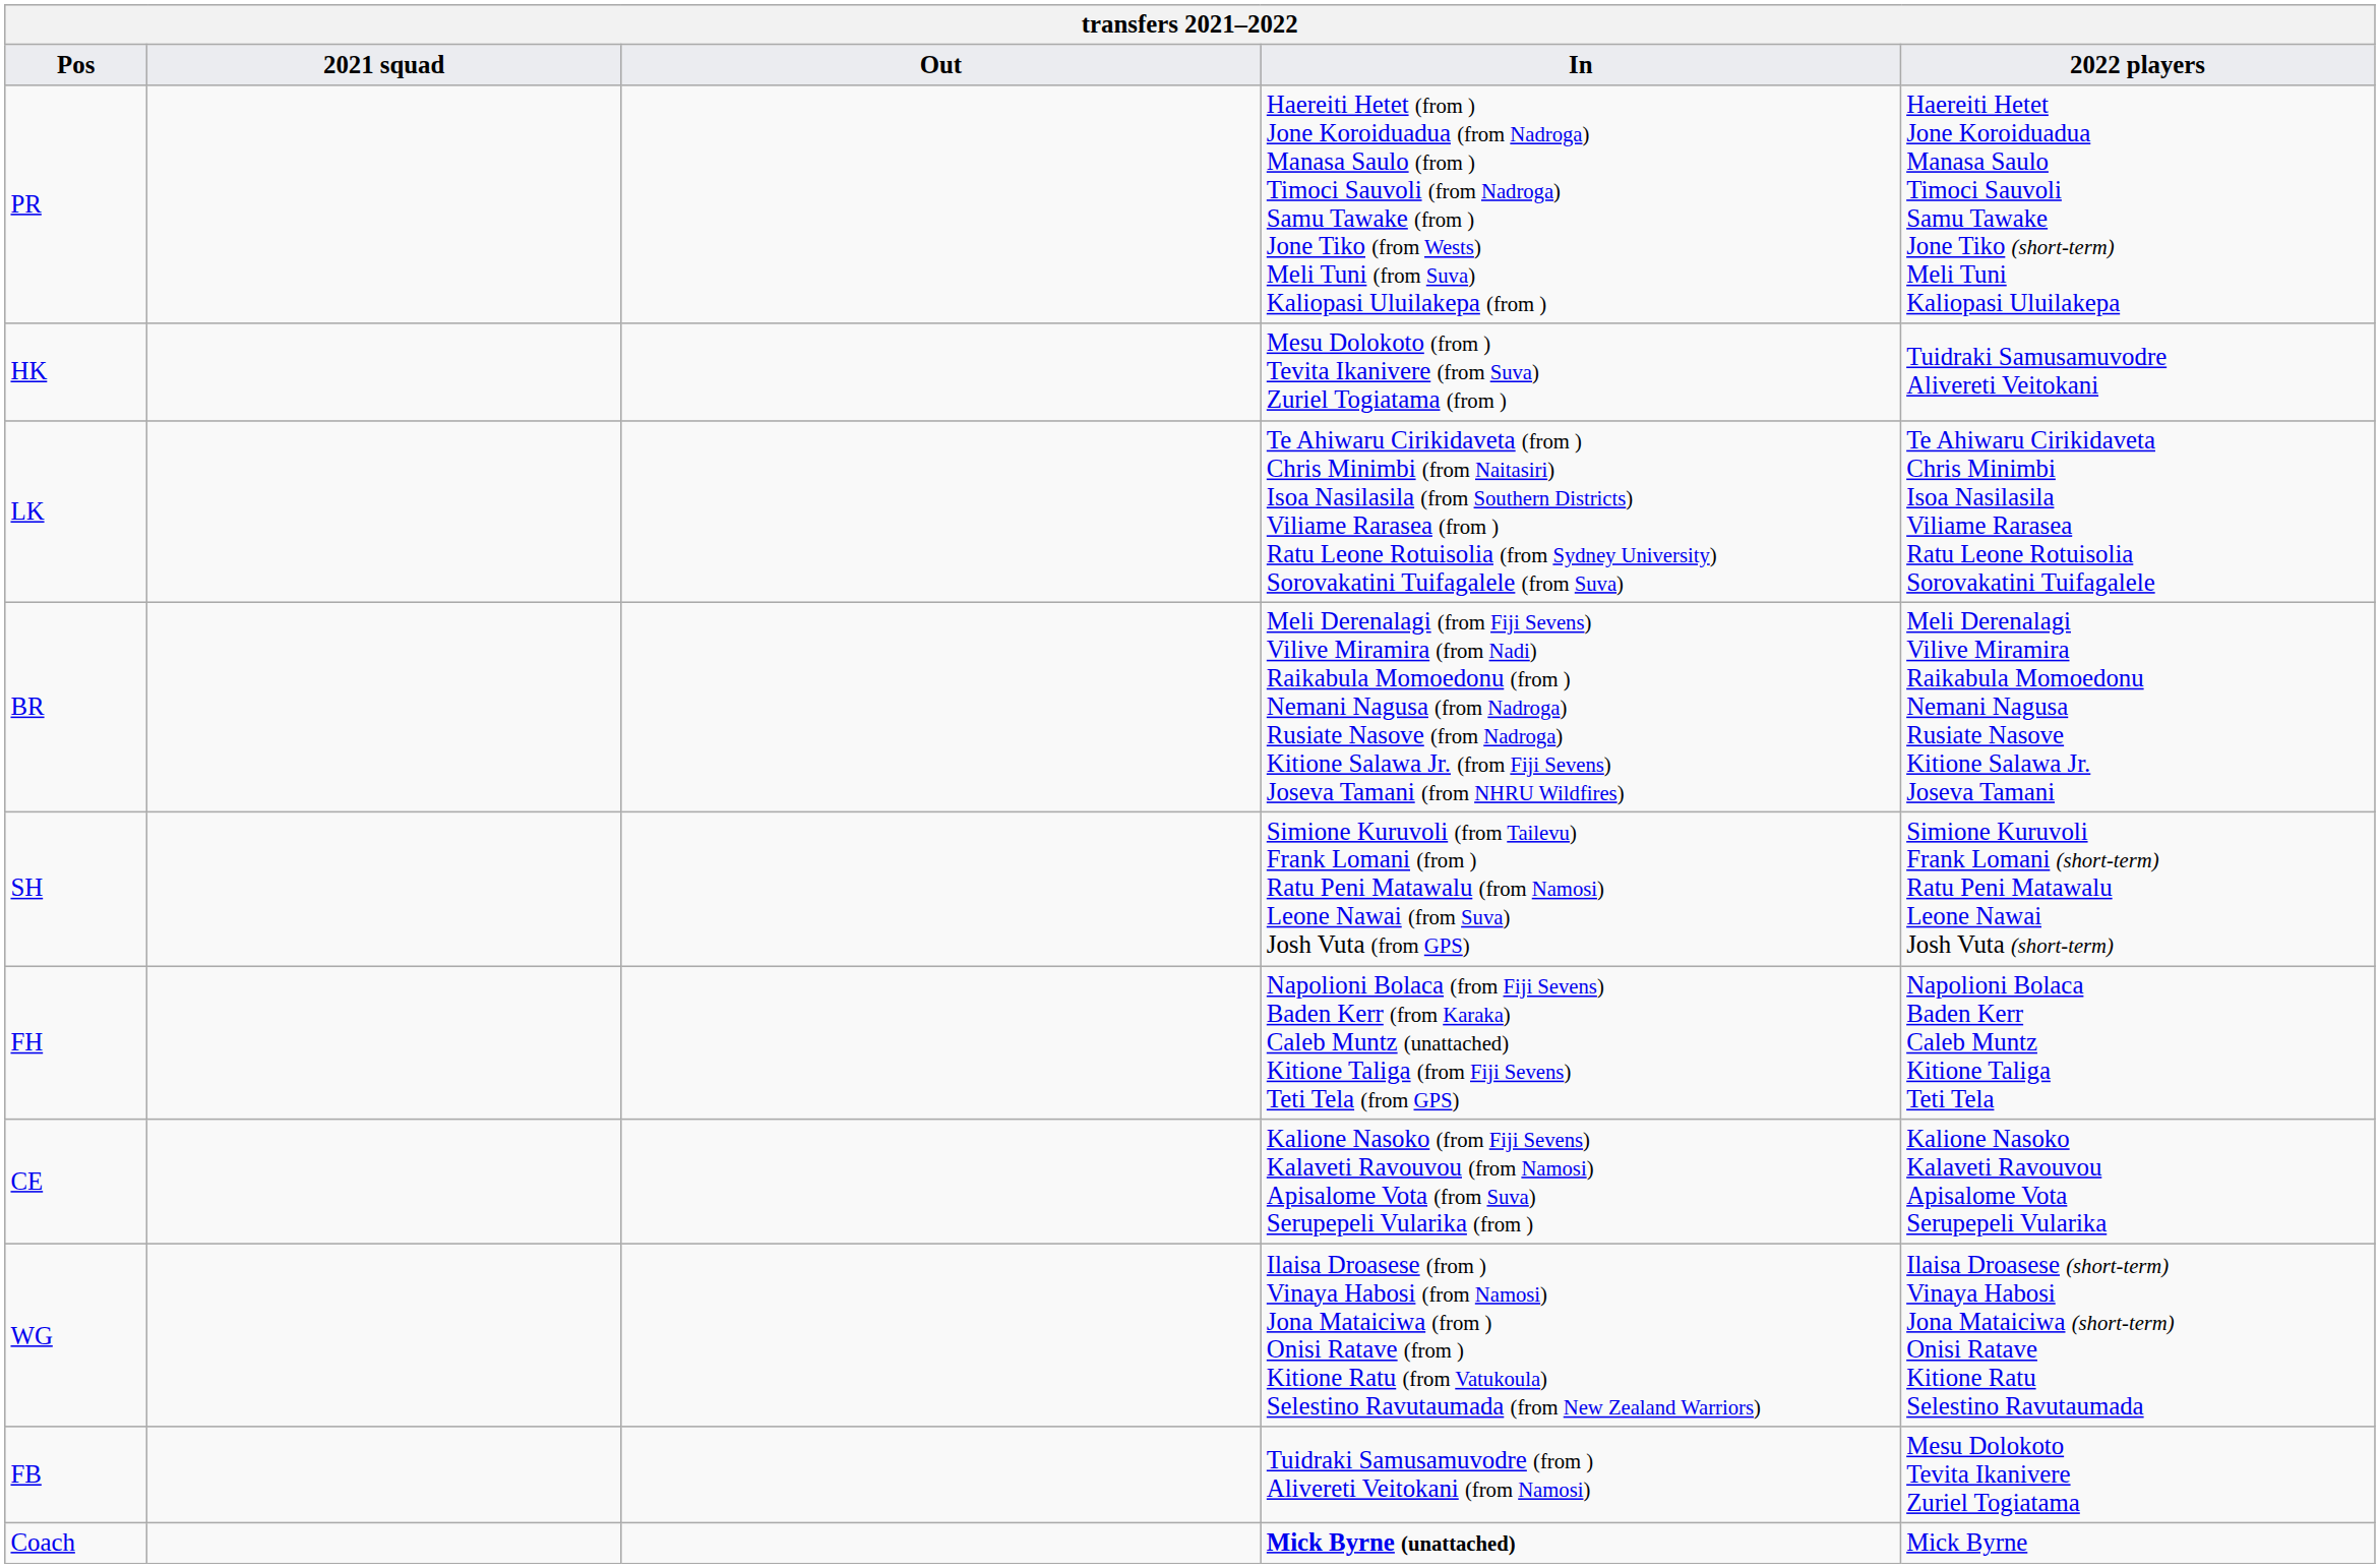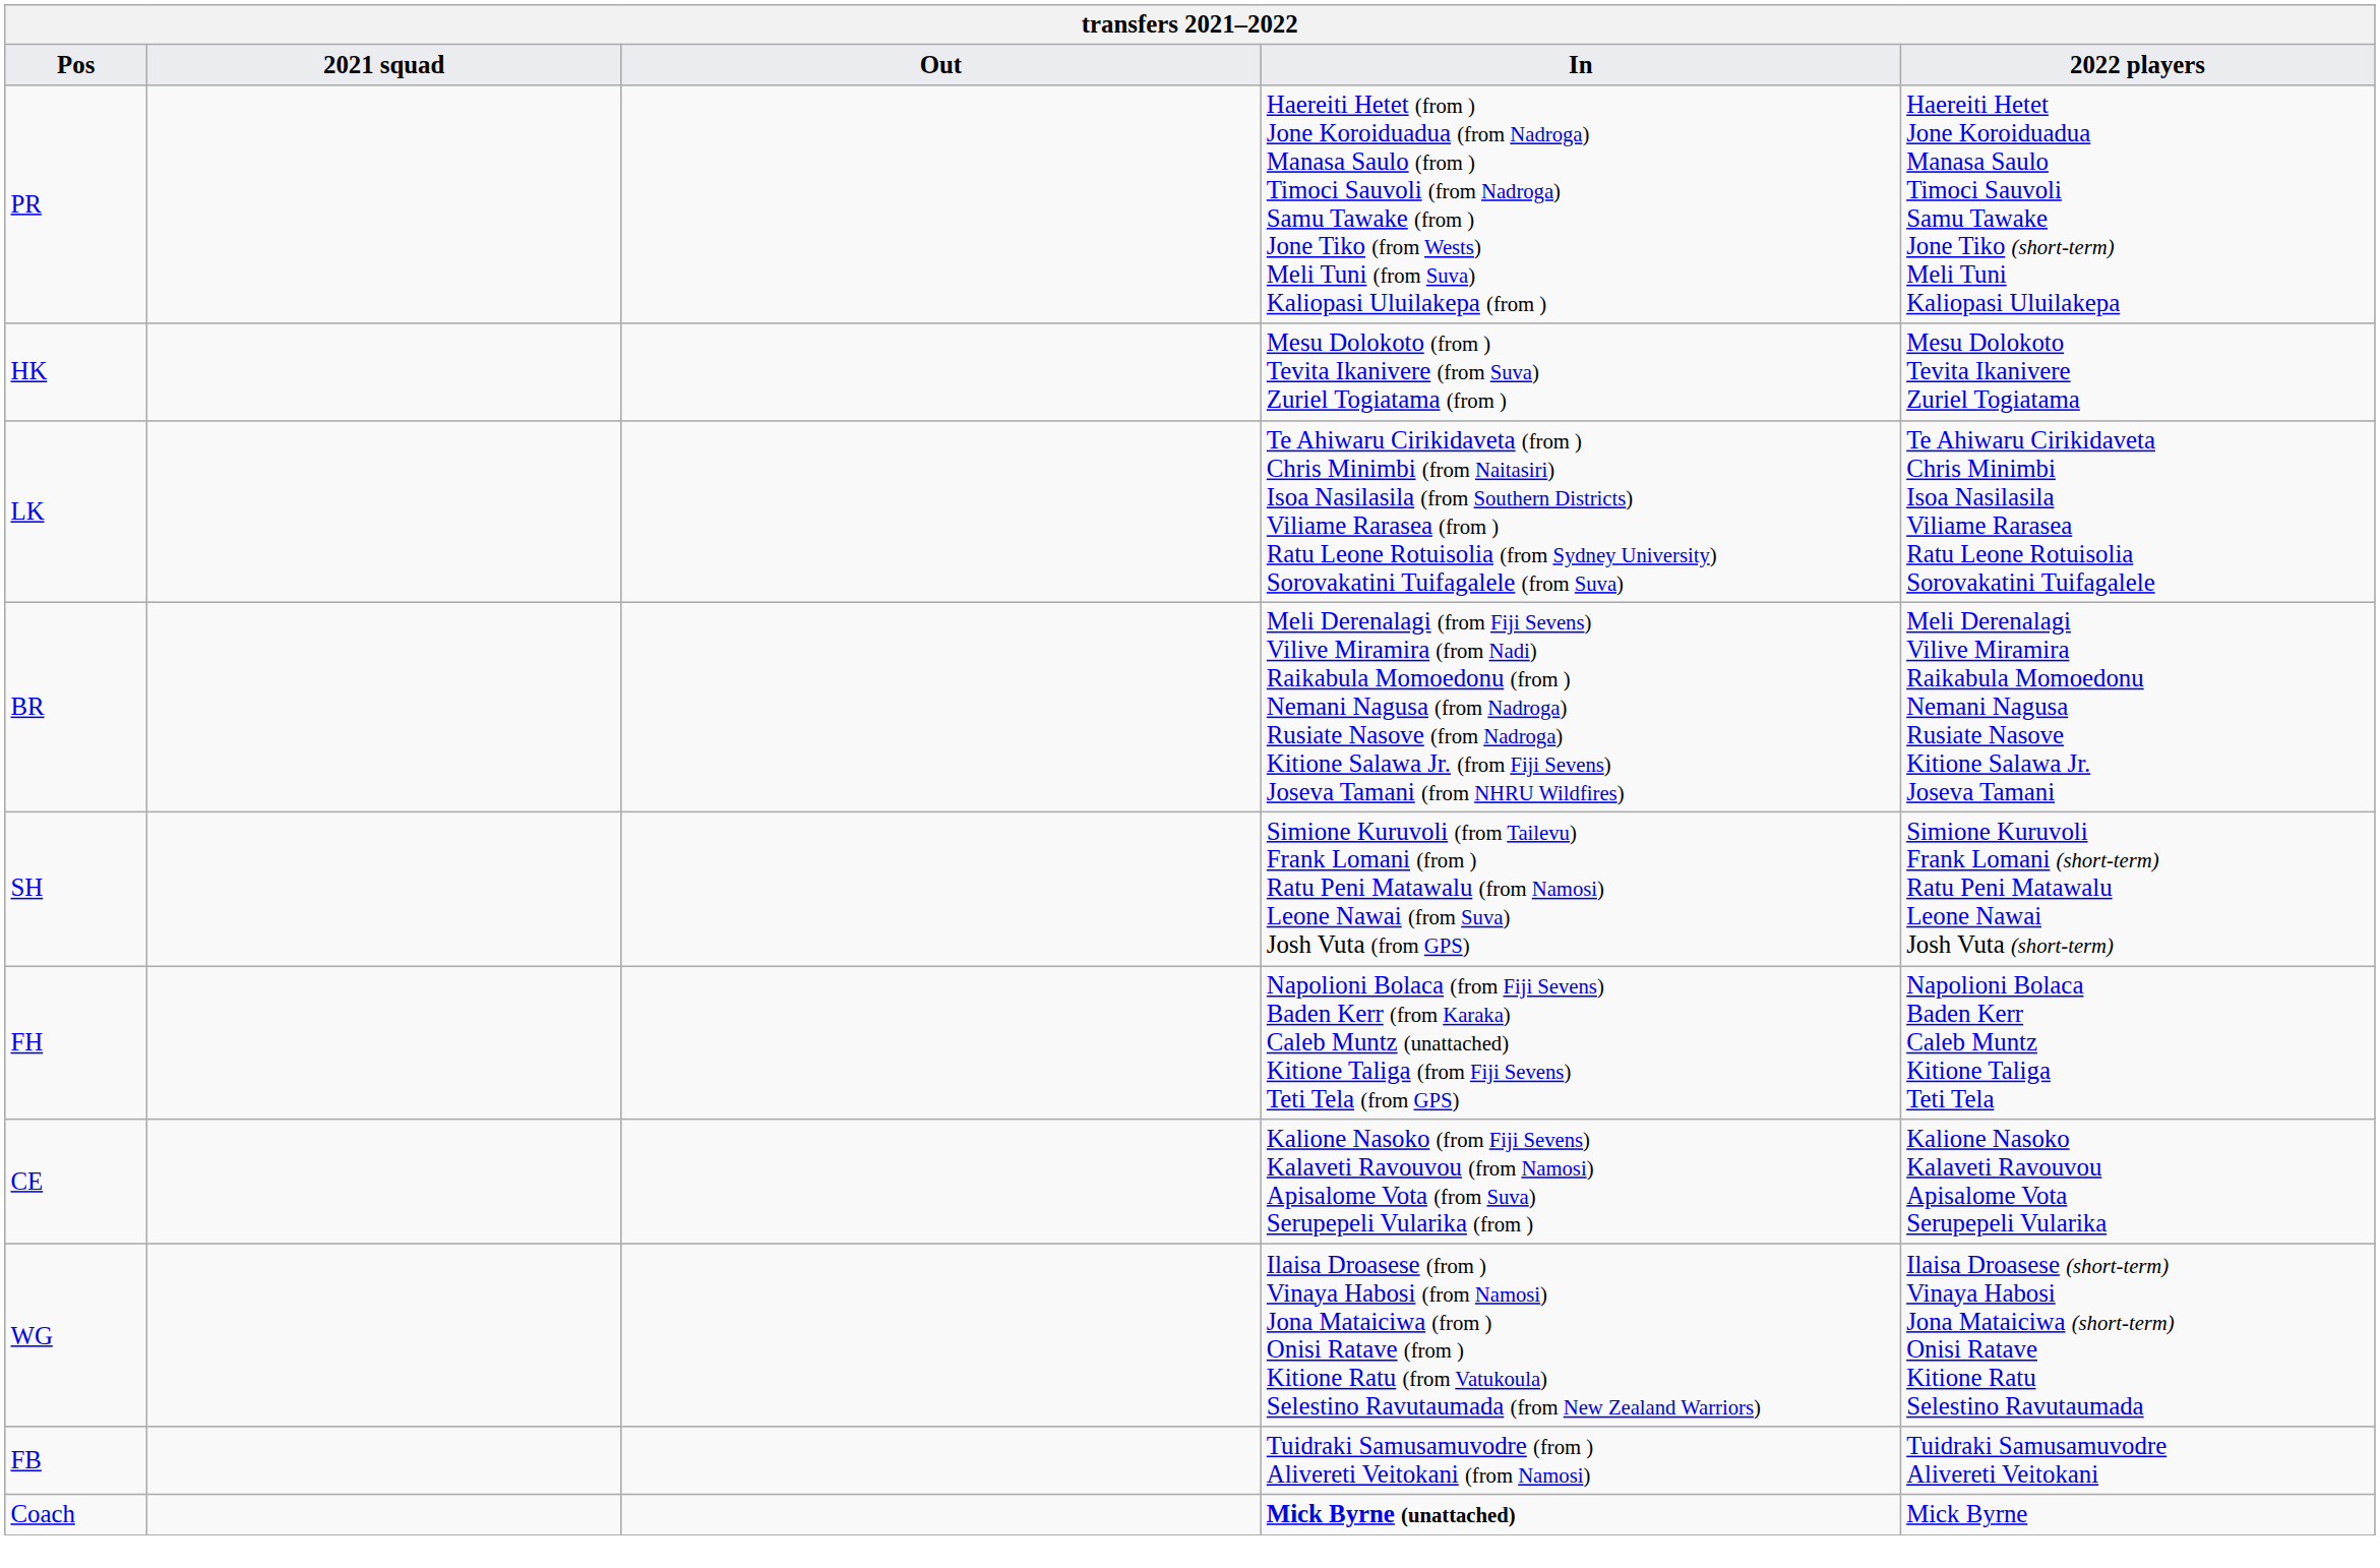 <table class="wikitable" style="text-align: left; width:95%">
 <tr>
 <th colspan="100%"> transfers 2021–2022</th>
 </tr>
 <tr>
 <th style="background:#ebecf0; width:6%;">Pos</th>
 <th style="background:#ebecf0; width:20%;">2021 squad</th>
 <th style="background:#ebecf0; width:27%;">Out</th>
 <th style="background:#ebecf0; width:27%;">In</th>
 <th style="background:#ebecf0; width:20%;">2022 players</th>
 </tr>
 <tr>
 <td><a href='#'>PR</a></td>
 <td> </td>
 <td> </td>
 <td>  <a href='#'>Haereiti Hetet</a> <small>(from )</small> <br>  <a href='#'>Jone Koroiduadua</a> <small>(from <a href='#'>Nadroga</a>)</small> <br>  <a href='#'>Manasa Saulo</a> <small>(from )</small> <br>  <a href='#'>Timoci Sauvoli</a> <small>(from <a href='#'>Nadroga</a>)</small> <br>  <a href='#'>Samu Tawake</a> <small>(from )</small> <br>  <a href='#'>Jone Tiko</a> <small>(from  <a href='#'>Wests</a>)</small> <br>  <a href='#'>Meli Tuni</a> <small>(from <a href='#'>Suva</a>)</small> <br>  <a href='#'>Kaliopasi Uluilakepa</a> <small>(from )</small></td>
 <td> <a href='#'>Haereiti Hetet</a> <br> <a href='#'>Jone Koroiduadua</a> <br> <a href='#'>Manasa Saulo</a> <br> <a href='#'>Timoci Sauvoli</a> <br> <a href='#'>Samu Tawake</a> <br> <a href='#'>Jone Tiko</a> <small><em>(short-term)</em></small> <br> <a href='#'>Meli Tuni</a> <br> <a href='#'>Kaliopasi Uluilakepa</a></td>
 </tr>
 <tr>
 <td><a href='#'>HK</a></td>
 <td> </td>
 <td> </td>
 <td>  <a href='#'>Mesu Dolokoto</a> <small>(from )</small> <br>  <a href='#'>Tevita Ikanivere</a> <small>(from <a href='#'>Suva</a>)</small> <br>  <a href='#'>Zuriel Togiatama</a> <small>(from )</small></td>
-<td> <a href='#'>Tuidraki Samusamuvodre</a> <br> <a href='#'>Alivereti Veitokani</a></td>
+<td> <a href='#'>Mesu Dolokoto</a> <br> <a href='#'>Tevita Ikanivere</a> <br> <a href='#'>Zuriel Togiatama</a></td>
 </tr>
 <tr>
 <td><a href='#'>LK</a></td>
 <td> </td>
 <td> </td>
 <td>  <a href='#'>Te Ahiwaru Cirikidaveta</a> <small>(from )</small> <br>  <a href='#'>Chris Minimbi</a> <small>(from <a href='#'>Naitasiri</a>)</small> <br>  <a href='#'>Isoa Nasilasila</a> <small>(from  <a href='#'>Southern Districts</a>)</small> <br>  <a href='#'>Viliame Rarasea</a> <small>(from )</small> <br>  <a href='#'>Ratu Leone Rotuisolia</a> <small>(from  <a href='#'>Sydney University</a>)</small> <br>  <a href='#'>Sorovakatini Tuifagalele</a> <small>(from <a href='#'>Suva</a>)</small></td>
 <td> <a href='#'>Te Ahiwaru Cirikidaveta</a> <br> <a href='#'>Chris Minimbi</a> <br> <a href='#'>Isoa Nasilasila</a> <br> <a href='#'>Viliame Rarasea</a> <br> <a href='#'>Ratu Leone Rotuisolia</a> <br> <a href='#'>Sorovakatini Tuifagalele</a></td>
 </tr>
 <tr>
 <td><a href='#'>BR</a></td>
 <td> </td>
 <td> </td>
 <td>  <a href='#'>Meli Derenalagi</a> <small>(from <a href='#'>Fiji Sevens</a>)</small> <br>  <a href='#'>Vilive Miramira</a> <small>(from <a href='#'>Nadi</a>)</small> <br>  <a href='#'>Raikabula Momoedonu</a> <small>(from )</small> <br>  <a href='#'>Nemani Nagusa</a> <small>(from <a href='#'>Nadroga</a>)</small> <br>  <a href='#'>Rusiate Nasove</a> <small>(from <a href='#'>Nadroga</a>)</small> <br>  <a href='#'>Kitione Salawa Jr.</a> <small>(from <a href='#'>Fiji Sevens</a>)</small> <br>  <a href='#'>Joseva Tamani</a> <small>(from  <a href='#'>NHRU Wildfires</a>)</small></td>
 <td> <a href='#'>Meli Derenalagi</a> <br> <a href='#'>Vilive Miramira</a> <br> <a href='#'>Raikabula Momoedonu</a> <br> <a href='#'>Nemani Nagusa</a> <br> <a href='#'>Rusiate Nasove</a> <br> <a href='#'>Kitione Salawa Jr.</a> <br> <a href='#'>Joseva Tamani</a></td>
 </tr>
 <tr>
 <td><a href='#'>SH</a></td>
 <td> </td>
 <td> </td>
 <td>  <a href='#'>Simione Kuruvoli</a> <small>(from <a href='#'>Tailevu</a>)</small> <br>  <a href='#'>Frank Lomani</a> <small>(from )</small> <br>  <a href='#'>Ratu Peni Matawalu</a> <small>(from <a href='#'>Namosi</a>)</small> <br>  <a href='#'>Leone Nawai</a> <small>(from <a href='#'>Suva</a>)</small> <br>  Josh Vuta <small>(from  <a href='#'>GPS</a>)</small></td>
 <td> <a href='#'>Simione Kuruvoli</a> <br> <a href='#'>Frank Lomani</a> <small><em>(short-term)</em></small> <br> <a href='#'>Ratu Peni Matawalu</a> <br> <a href='#'>Leone Nawai</a> <br> Josh Vuta <small><em>(short-term)</em></small></td>
 </tr>
 <tr>
 <td><a href='#'>FH</a></td>
 <td> </td>
 <td> </td>
 <td>  <a href='#'>Napolioni Bolaca</a> <small>(from <a href='#'>Fiji Sevens</a>)</small> <br>  <a href='#'>Baden Kerr</a> <small>(from  <a href='#'>Karaka</a>)</small> <br>  <a href='#'>Caleb Muntz</a> <small>(unattached)</small> <br>  <a href='#'>Kitione Taliga</a> <small>(from <a href='#'>Fiji Sevens</a>)</small> <br>  <a href='#'>Teti Tela</a> <small>(from  <a href='#'>GPS</a>)</small></td>
 <td> <a href='#'>Napolioni Bolaca</a> <br> <a href='#'>Baden Kerr</a> <br> <a href='#'>Caleb Muntz</a> <br> <a href='#'>Kitione Taliga</a> <br> <a href='#'>Teti Tela</a></td>
 </tr>
 <tr>
 <td><a href='#'>CE</a></td>
 <td> </td>
 <td> </td>
 <td>  <a href='#'>Kalione Nasoko</a> <small>(from <a href='#'>Fiji Sevens</a>)</small> <br>  <a href='#'>Kalaveti Ravouvou</a> <small>(from <a href='#'>Namosi</a>)</small> <br>  <a href='#'>Apisalome Vota</a> <small>(from <a href='#'>Suva</a>)</small> <br>  <a href='#'>Serupepeli Vularika</a> <small>(from )</small></td>
 <td> <a href='#'>Kalione Nasoko</a> <br> <a href='#'>Kalaveti Ravouvou</a> <br> <a href='#'>Apisalome Vota</a> <br> <a href='#'>Serupepeli Vularika</a></td>
 </tr>
 <tr>
 <td><a href='#'>WG</a></td>
 <td> </td>
 <td> </td>
 <td>  <a href='#'>Ilaisa Droasese</a> <small>(from )</small> <br>  <a href='#'>Vinaya Habosi</a> <small>(from <a href='#'>Namosi</a>)</small> <br>  <a href='#'>Jona Mataiciwa</a> <small>(from )</small> <br>  <a href='#'>Onisi Ratave</a> <small>(from )</small> <br>  <a href='#'>Kitione Ratu</a> <small>(from <a href='#'>Vatukoula</a>)</small> <br>  <a href='#'>Selestino Ravutaumada</a> <small>(from  <a href='#'>New Zealand Warriors</a>)</small></td>
 <td> <a href='#'>Ilaisa Droasese</a> <small><em>(short-term)</em></small> <br> <a href='#'>Vinaya Habosi</a> <br> <a href='#'>Jona Mataiciwa</a> <small><em>(short-term)</em></small> <br> <a href='#'>Onisi Ratave</a> <br> <a href='#'>Kitione Ratu</a> <br> <a href='#'>Selestino Ravutaumada</a></td>
 </tr>
 <tr>
 <td><a href='#'>FB</a></td>
 <td> </td>
 <td> </td>
 <td>  <a href='#'>Tuidraki Samusamuvodre</a> <small>(from )</small> <br>  <a href='#'>Alivereti Veitokani</a> <small>(from <a href='#'>Namosi</a>)</small></td>
-<td> <a href='#'>Mesu Dolokoto</a> <br> <a href='#'>Tevita Ikanivere</a> <br> <a href='#'>Zuriel Togiatama</a></td>
+<td> <a href='#'>Tuidraki Samusamuvodre</a> <br> <a href='#'>Alivereti Veitokani</a></td>
 </tr>
 <tr>
 <td><a href='#'>Coach</a></td>
 <td> </td>
 <td> </td>
 <td><strong>  <a href='#'>Mick Byrne</a> <small>(unattached)</small></strong></td>
 <td> <a href='#'>Mick Byrne</a></td>
 </tr>
 </table>
